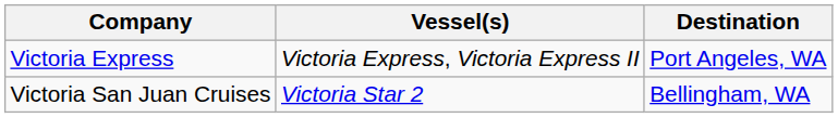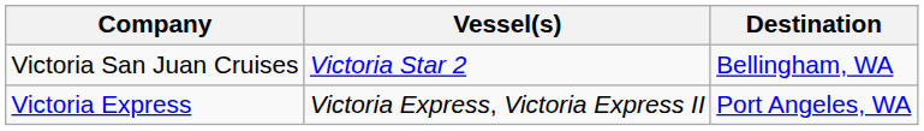 <table border="1" class="wikitable sortable">
 <tr>
 <th>Company</th>
 <th>Vessel(s)</th>
 <th>Destination</th>
 </tr>
 <tr>
+<td>Victoria San Juan Cruises</td>
+<td><em><a href='#'>Victoria Star 2</a></em></td>
+<td><a href='#'>Bellingham, WA</a></td>
+</tr>
+<tr>
 <td><a href='#'>Victoria Express</a></td>
 <td><em>Victoria Express</em>, <em>Victoria Express II</em></td>
 <td><a href='#'>Port Angeles, WA</a></td>
 </tr>
-<tr>
-<td>Victoria San Juan Cruises</td>
-<td><em><a href='#'>Victoria Star 2</a></em></td>
-<td><a href='#'>Bellingham, WA</a></td>
-</tr>
 </table>
